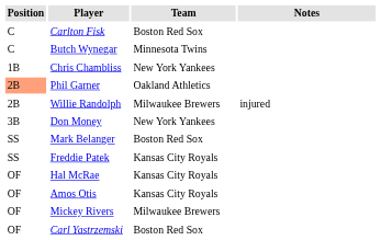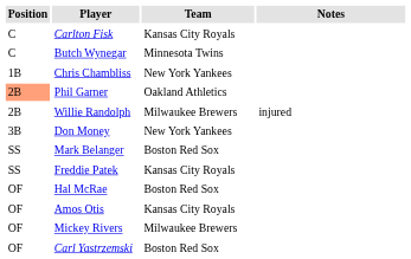 <table border="0" cellspacing="3" cellpadding="3">
 <tr style="background: #e3e3e3;">
 <th width="50">Position</th>
 <th style="width:115px;">Player</th>
 <th style="width:150px;">Team</th>
 <th style="width:200px;">Notes</th>
 </tr>
 <tr>
 <td>C</td>
 <td><em><a href='#'>Carlton Fisk</a></em></td>
-<td>Boston Red Sox</td>
+<td>Kansas City Royals</td>
 <td></td>
 </tr>
 <tr>
 <td>C</td>
 <td><a href='#'>Butch Wynegar</a></td>
 <td>Minnesota Twins</td>
 <td></td>
 </tr>
 <tr>
 <td>1B</td>
 <td><a href='#'>Chris Chambliss</a></td>
 <td>New York Yankees</td>
 <td></td>
 </tr>
 <tr>
 <td style="background: lightsalmon;">2B</td>
 <td><a href='#'>Phil Garner</a></td>
 <td>Oakland Athletics</td>
 <td></td>
 </tr>
 <tr>
 <td>2B</td>
 <td><a href='#'>Willie Randolph</a></td>
 <td>Milwaukee Brewers</td>
 <td>injured</td>
 </tr>
 <tr>
 <td>3B</td>
 <td><a href='#'>Don Money</a></td>
 <td>New York Yankees</td>
 <td></td>
 </tr>
 <tr>
 <td>SS</td>
 <td><a href='#'>Mark Belanger</a></td>
 <td>Boston Red Sox</td>
 <td></td>
 </tr>
 <tr>
 <td>SS</td>
 <td><a href='#'>Freddie Patek</a></td>
 <td>Kansas City Royals</td>
 <td></td>
 </tr>
 <tr>
 <td>OF</td>
 <td><a href='#'>Hal McRae</a></td>
-<td>Kansas City Royals</td>
+<td>Boston Red Sox</td>
 <td></td>
 </tr>
 <tr>
 <td>OF</td>
 <td><a href='#'>Amos Otis</a></td>
 <td>Kansas City Royals</td>
 <td></td>
 </tr>
 <tr>
 <td>OF</td>
 <td><a href='#'>Mickey Rivers</a></td>
 <td>Milwaukee Brewers</td>
 <td></td>
 </tr>
 <tr>
 <td>OF</td>
 <td><em><a href='#'>Carl Yastrzemski</a></em></td>
 <td>Boston Red Sox</td>
 <td></td>
 </tr>
 </table>
